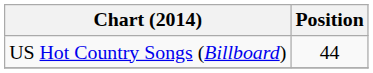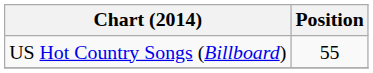 <table class="wikitable sortable">
 <tr>
 <th scope="col">Chart (2014)</th>
 <th scope="col">Position</th>
 </tr>
 <tr>
 <td>US <a href='#'>Hot Country Songs</a> (<em><a href='#'>Billboard</a></em>)</td>
-<td align="center">44</td>
+<td align="center">55</td>
 </tr>
 <tr>
 </tr>
 </table>
